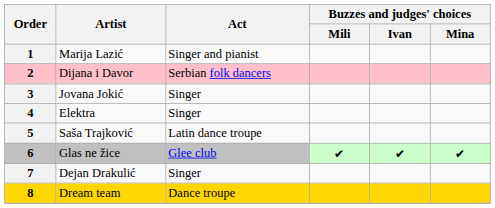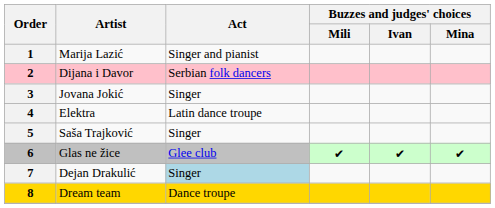 <table class="wikitable" style="width:100%;">
 <tr>
 <th rowspan=2>Order</th>
 <th rowspan=2>Artist</th>
 <th rowspan=2>Act</th>
 <th colspan=3>Buzzes and judges' choices</th>
 </tr>
 <tr>
 <th width="70">Mili</th>
 <th width="70">Ivan</th>
 <th width="70">Mina</th>
 </tr>
 <tr>
 <th>1</th>
 <td>Marija Lazić</td>
 <td>Singer and pianist</td>
 <td></td>
 <td></td>
 <td></td>
 </tr>
 <tr>
 <th style="background:pink;">2</th>
 <td style="background:pink;">Dijana i Davor</td>
 <td style="background:pink;">Serbian <a href='#'>folk dancers</a></td>
 <td style="background:pink;"></td>
 <td style="background:pink;"></td>
 <td style="background:pink;"></td>
 </tr>
 <tr>
 <th>3</th>
 <td>Jovana Jokić</td>
 <td>Singer</td>
 <td></td>
 <td></td>
 <td></td>
 </tr>
 <tr>
 <th>4</th>
 <td>Elektra</td>
-<td>Singer</td>
+<td>Latin dance troupe</td>
 <td></td>
 <td></td>
 <td></td>
 </tr>
 <tr>
 <th>5</th>
 <td>Saša Trajković</td>
-<td>Latin dance troupe</td>
+<td>Singer</td>
 <td></td>
 <td></td>
 <td></td>
 </tr>
 <tr>
 <th style="background:silver;">6</th>
 <td style="background:silver;">Glas ne žice</td>
 <td style="background:silver;"><a href='#'>Glee club</a></td>
 <td style="background:#cfc; text-align:center;">✔</td>
 <td style="background:#cfc; text-align:center;">✔</td>
 <td style="background:#cfc; text-align:center;">✔</td>
 </tr>
 <tr>
 <th>7</th>
 <td>Dejan Drakulić</td>
-<td>Singer</td>
+<td style="background: lightblue;">Singer</td>
 <td></td>
 <td></td>
 </tr>
 <tr>
 <th style="background:gold;">8</th>
 <td style="background:gold;">Dream team</td>
 <td style="background:gold;">Dance troupe</td>
 <td style="background:gold;"></td>
 <td style="background:gold;"></td>
 <td style="background:gold;"></td>
 </tr>
 <tr>
 </tr>
 </table>
